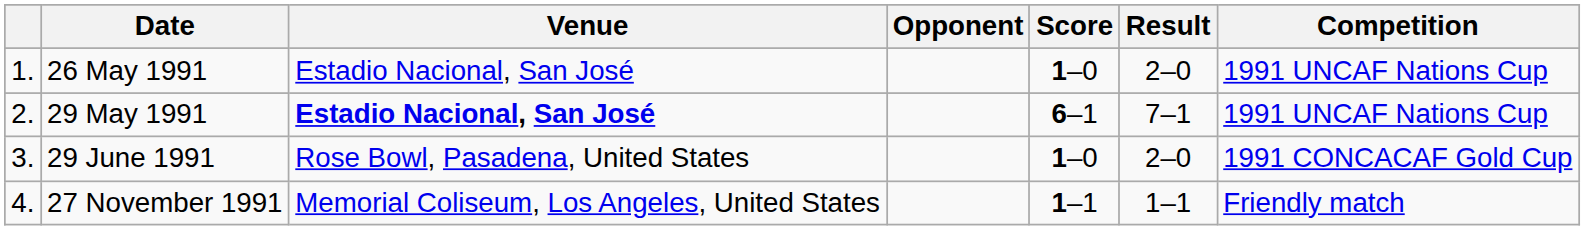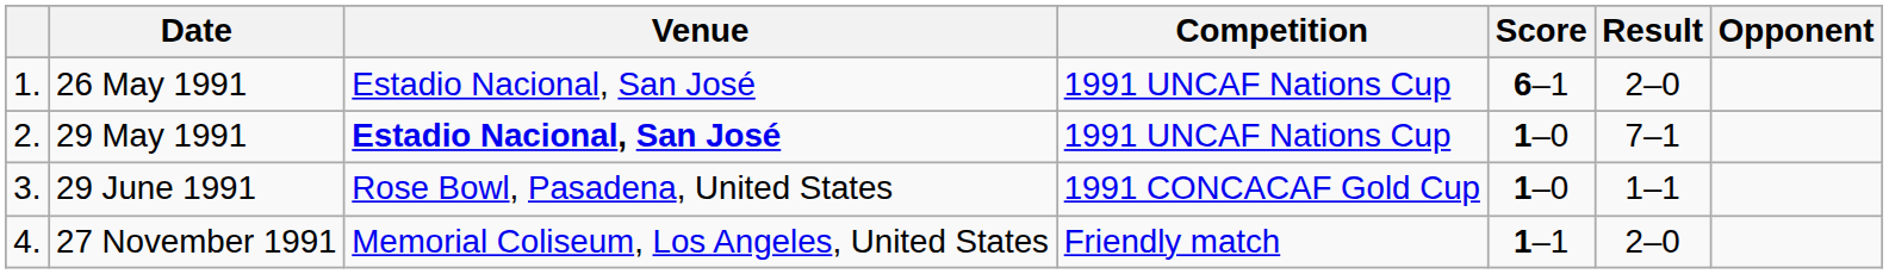 <table class="wikitable">
 <tr>
 <th></th>
 <th>Date</th>
 <th>Venue</th>
-<th>Opponent</th>
+<th>Competition</th>
 <th>Score</th>
 <th>Result</th>
-<th>Competition</th>
+<th>Opponent</th>
 </tr>
 <tr>
 <td align="center">1.</td>
 <td>26 May 1991</td>
 <td><a href='#'>Estadio Nacional</a>, <a href='#'>San José</a></td>
+<td><a href='#'>1991 UNCAF Nations Cup</a></td>
+<td align="center"><strong>6</strong>–1</td>
+<td align="center">2–0</td>
 <td></td>
-<td align="center"><strong>1</strong>–0</td>
-<td align="center">2–0</td>
-<td><a href='#'>1991 UNCAF Nations Cup</a></td>
 </tr>
 <tr>
 <td align="center">2.</td>
 <td>29 May 1991</td>
 <td><strong><a href='#'>Estadio Nacional</a>, <a href='#'>San José</a></strong></td>
+<td><a href='#'>1991 UNCAF Nations Cup</a></td>
+<td align="center"><strong>1</strong>–0</td>
+<td align="center">7–1</td>
 <td></td>
-<td align="center"><strong>6</strong>–1</td>
-<td align="center">7–1</td>
-<td><a href='#'>1991 UNCAF Nations Cup</a></td>
 </tr>
 <tr>
 <td align="center">3.</td>
 <td>29 June 1991</td>
 <td><a href='#'>Rose Bowl</a>, <a href='#'>Pasadena</a>, United States</td>
+<td><a href='#'>1991 CONCACAF Gold Cup</a></td>
+<td align="center"><strong>1</strong>–0</td>
+<td align="center">1–1</td>
 <td></td>
-<td align="center"><strong>1</strong>–0</td>
-<td align="center">2–0</td>
-<td><a href='#'>1991 CONCACAF Gold Cup</a></td>
 </tr>
 <tr>
 <td align="center">4.</td>
 <td>27 November 1991</td>
 <td><a href='#'>Memorial Coliseum</a>, <a href='#'>Los Angeles</a>, United States</td>
+<td><a href='#'>Friendly match</a></td>
+<td align="center"><strong>1</strong>–1</td>
+<td align="center">2–0</td>
 <td></td>
-<td align="center"><strong>1</strong>–1</td>
-<td align="center">1–1</td>
-<td><a href='#'>Friendly match</a></td>
 </tr>
 </table>
